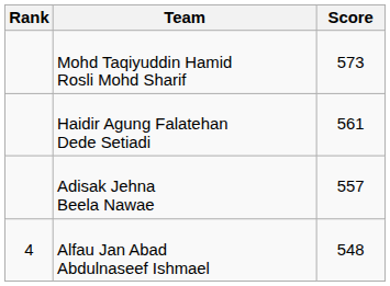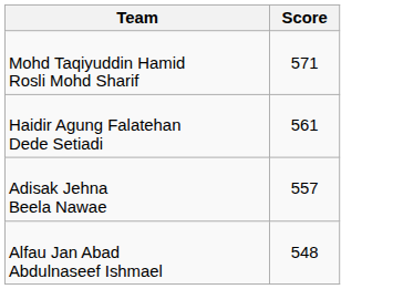 <table class=wikitable style="text-align:center">
 <tr>
-<th width=40>Rank</th>
 <th width=250>Team</th>
 <th width=60>Score</th>
 </tr>
 <tr>
-<td></td>
 <td align=left><br>Mohd Taqiyuddin Hamid<br>Rosli Mohd Sharif</td>
-<td>573</td>
+<td>571</td>
 </tr>
 <tr>
-<td></td>
 <td align=left><br>Haidir Agung Falatehan<br>Dede Setiadi</td>
 <td>561</td>
 </tr>
 <tr>
-<td></td>
 <td align=left><br>Adisak Jehna<br>Beela Nawae</td>
 <td>557</td>
 </tr>
 <tr>
-<td>4</td>
 <td align=left><br>Alfau Jan Abad<br>Abdulnaseef Ishmael</td>
 <td>548</td>
 </tr>
 </table>
